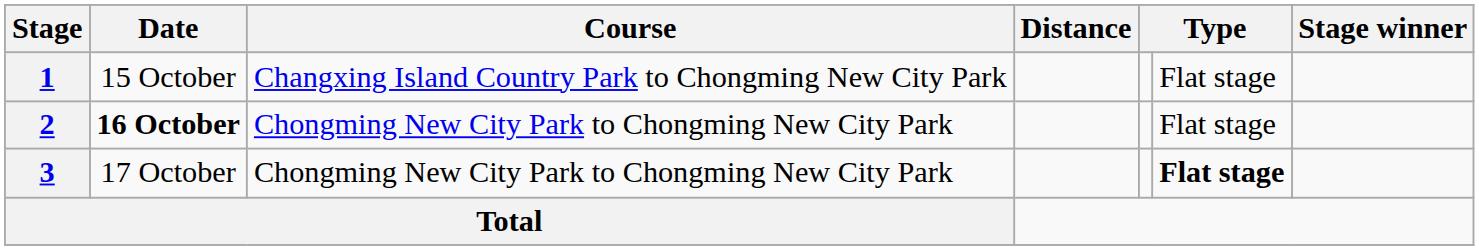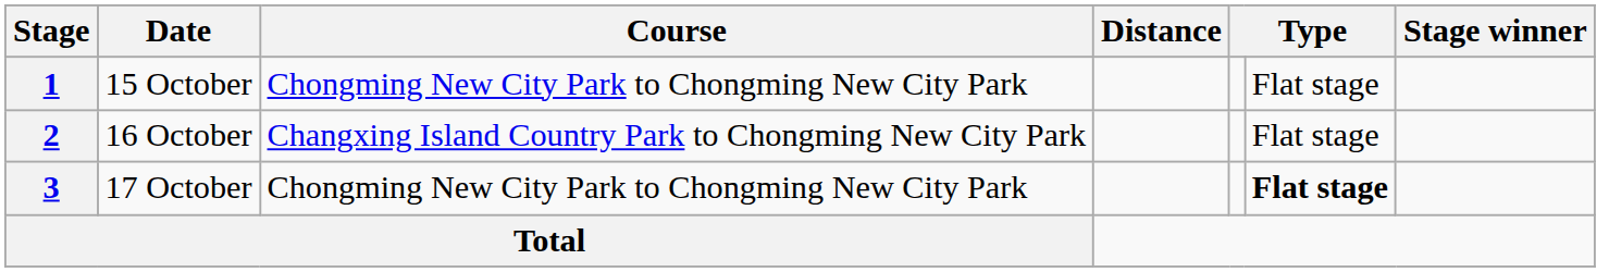 <table class="wikitable">
 <tr>
 <th scope="col">Stage</th>
 <th scope="col">Date</th>
 <th scope="col">Course</th>
 <th scope="col">Distance</th>
 <th colspan="2" scope="col">Type</th>
 <th scope="col">Stage winner</th>
 </tr>
 <tr>
 <th scope="row" style="text-align:center;"><a href='#'>1</a></th>
 <td style="text-align:center;">15 October</td>
-<td><a href='#'>Changxing Island Country Park</a> to Chongming New City Park</td>
+<td><a href='#'>Chongming New City Park</a> to Chongming New City Park</td>
 <td style="text-align:center;"></td>
 <td></td>
 <td>Flat stage</td>
 <td></td>
 </tr>
 <tr>
 <th scope="row" style="text-align:center;"><a href='#'>2</a></th>
-<td style="text-align:center;"><strong>16 October</strong></td>
-<td><a href='#'>Chongming New City Park</a> to Chongming New City Park</td>
+<td style="text-align:center;">16 October</td>
+<td><a href='#'>Changxing Island Country Park</a> to Chongming New City Park</td>
 <td style="text-align:center;"></td>
 <td></td>
 <td>Flat stage</td>
 <td></td>
 </tr>
 <tr>
 <th scope="row" style="text-align:center;"><a href='#'>3</a></th>
 <td style="text-align:center;">17 October</td>
 <td>Chongming New City Park to Chongming New City Park</td>
 <td style="text-align:center;"></td>
 <td></td>
 <td><strong>Flat stage</strong></td>
 <td></td>
 </tr>
 <tr>
 <th colspan="3">Total</th>
 <td colspan="4" style="text-align:center;"></td>
 </tr>
 </table>
